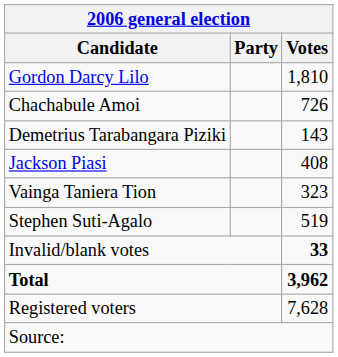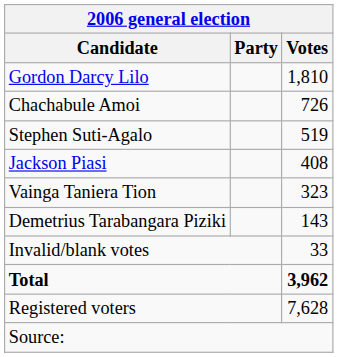 <table class=wikitable style=text-align:left>
 <tr>
 <th colspan=3><a href='#'>2006 general election</a></th>
 </tr>
 <tr>
 <th>Candidate</th>
 <th>Party</th>
 <th>Votes</th>
 </tr>
 <tr>
 <td><a href='#'>Gordon Darcy Lilo</a></td>
 <td></td>
 <td align=right>1,810</td>
 </tr>
 <tr>
 <td>Chachabule Amoi</td>
 <td></td>
 <td align=right>726</td>
 </tr>
 <tr>
-<td>Demetrius Tarabangara Piziki</td>
+<td>Stephen Suti-Agalo</td>
 <td></td>
-<td align=right>143</td>
+<td align=right>519</td>
 </tr>
 <tr>
 <td><a href='#'>Jackson Piasi</a></td>
 <td></td>
 <td align=right>408</td>
 </tr>
 <tr>
 <td>Vainga Taniera Tion</td>
 <td></td>
 <td align=right>323</td>
 </tr>
 <tr>
-<td>Stephen Suti-Agalo</td>
+<td>Demetrius Tarabangara Piziki</td>
 <td></td>
-<td align=right>519</td>
+<td align=right>143</td>
 </tr>
 <tr>
 <td colspan=2>Invalid/blank votes</td>
-<td align=right><strong>33</strong></td>
+<td align=right>33</td>
 </tr>
 <tr>
 <td colspan=2><strong>Total</strong></td>
 <td align=right><strong>3,962</strong></td>
 </tr>
 <tr>
 <td colspan=2>Registered voters</td>
 <td align=right>7,628</td>
 </tr>
 <tr>
 <td colspan=3>Source: </td>
 </tr>
 </table>
